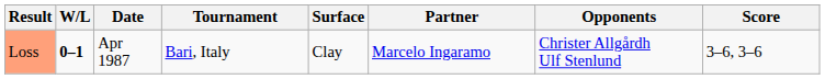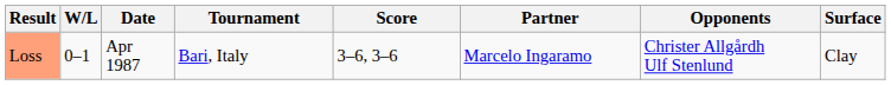 <table class="sortable wikitable">
 <tr>
 <th style="width:40px">Result</th>
 <th style="width:30px" class="unsortable">W/L</th>
 <th style="width:60px">Date</th>
 <th style="width:140px">Tournament</th>
-<th style="width:50px">Surface</th>
+<th style="width:110px" class="unsortable">Score</th>
 <th style="width:160px">Partner</th>
 <th style="width:160px">Opponents</th>
-<th style="width:110px" class="unsortable">Score</th>
+<th style="width:50px">Surface</th>
 </tr>
 <tr>
 <td style="background:#ffa07a;">Loss</td>
-<td><strong>0–1</strong></td>
+<td>0–1</td>
 <td>Apr 1987</td>
 <td><a href='#'>Bari</a>, Italy</td>
-<td>Clay</td>
+<td>3–6, 3–6</td>
 <td> <a href='#'>Marcelo Ingaramo</a></td>
 <td> <a href='#'>Christer Allgårdh</a><br> <a href='#'>Ulf Stenlund</a></td>
-<td>3–6, 3–6</td>
+<td>Clay</td>
 </tr>
 </table>
